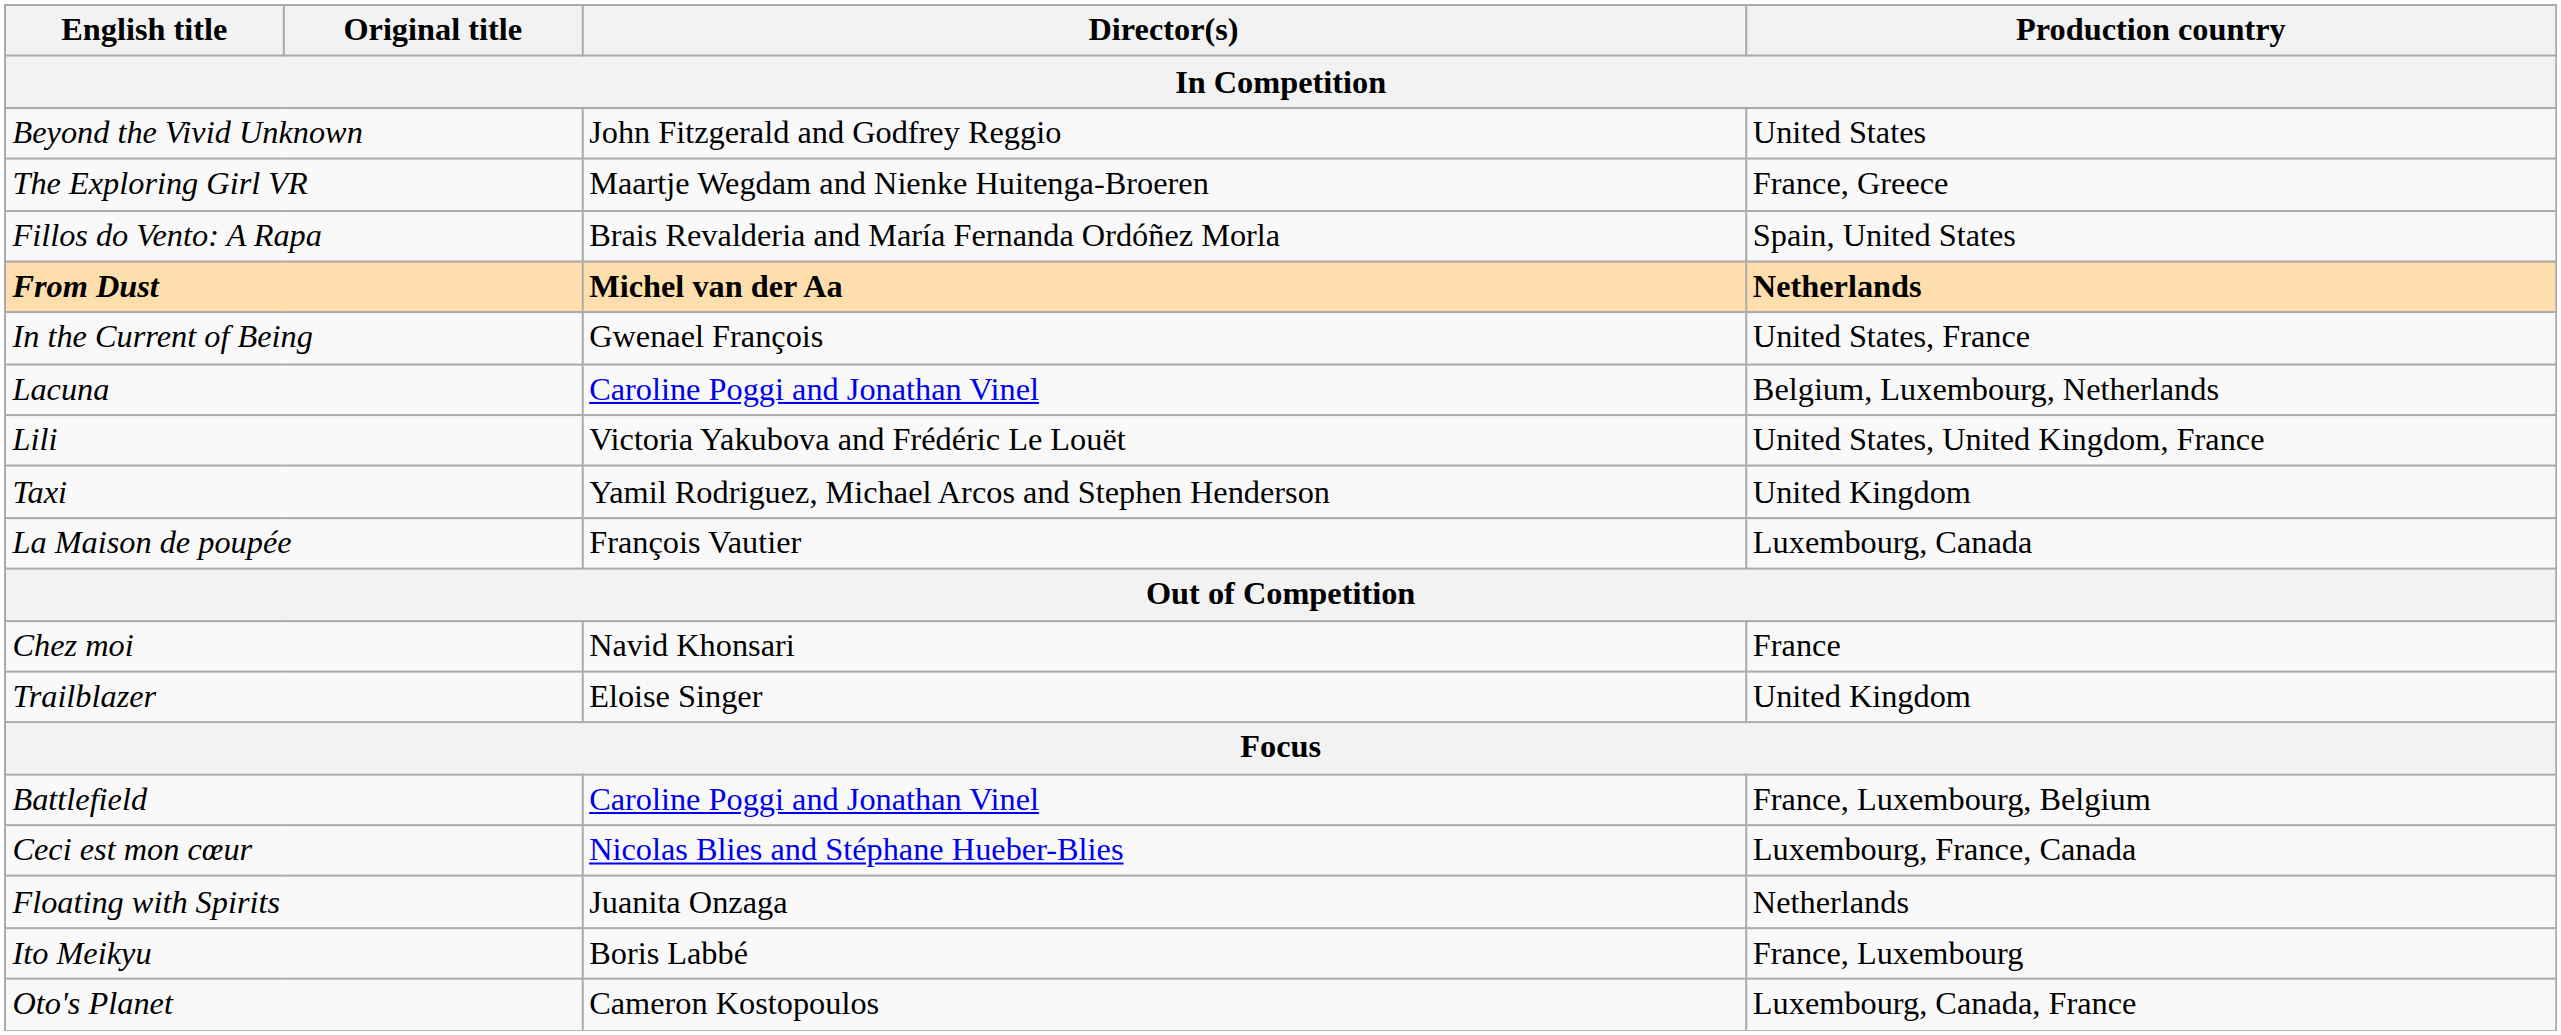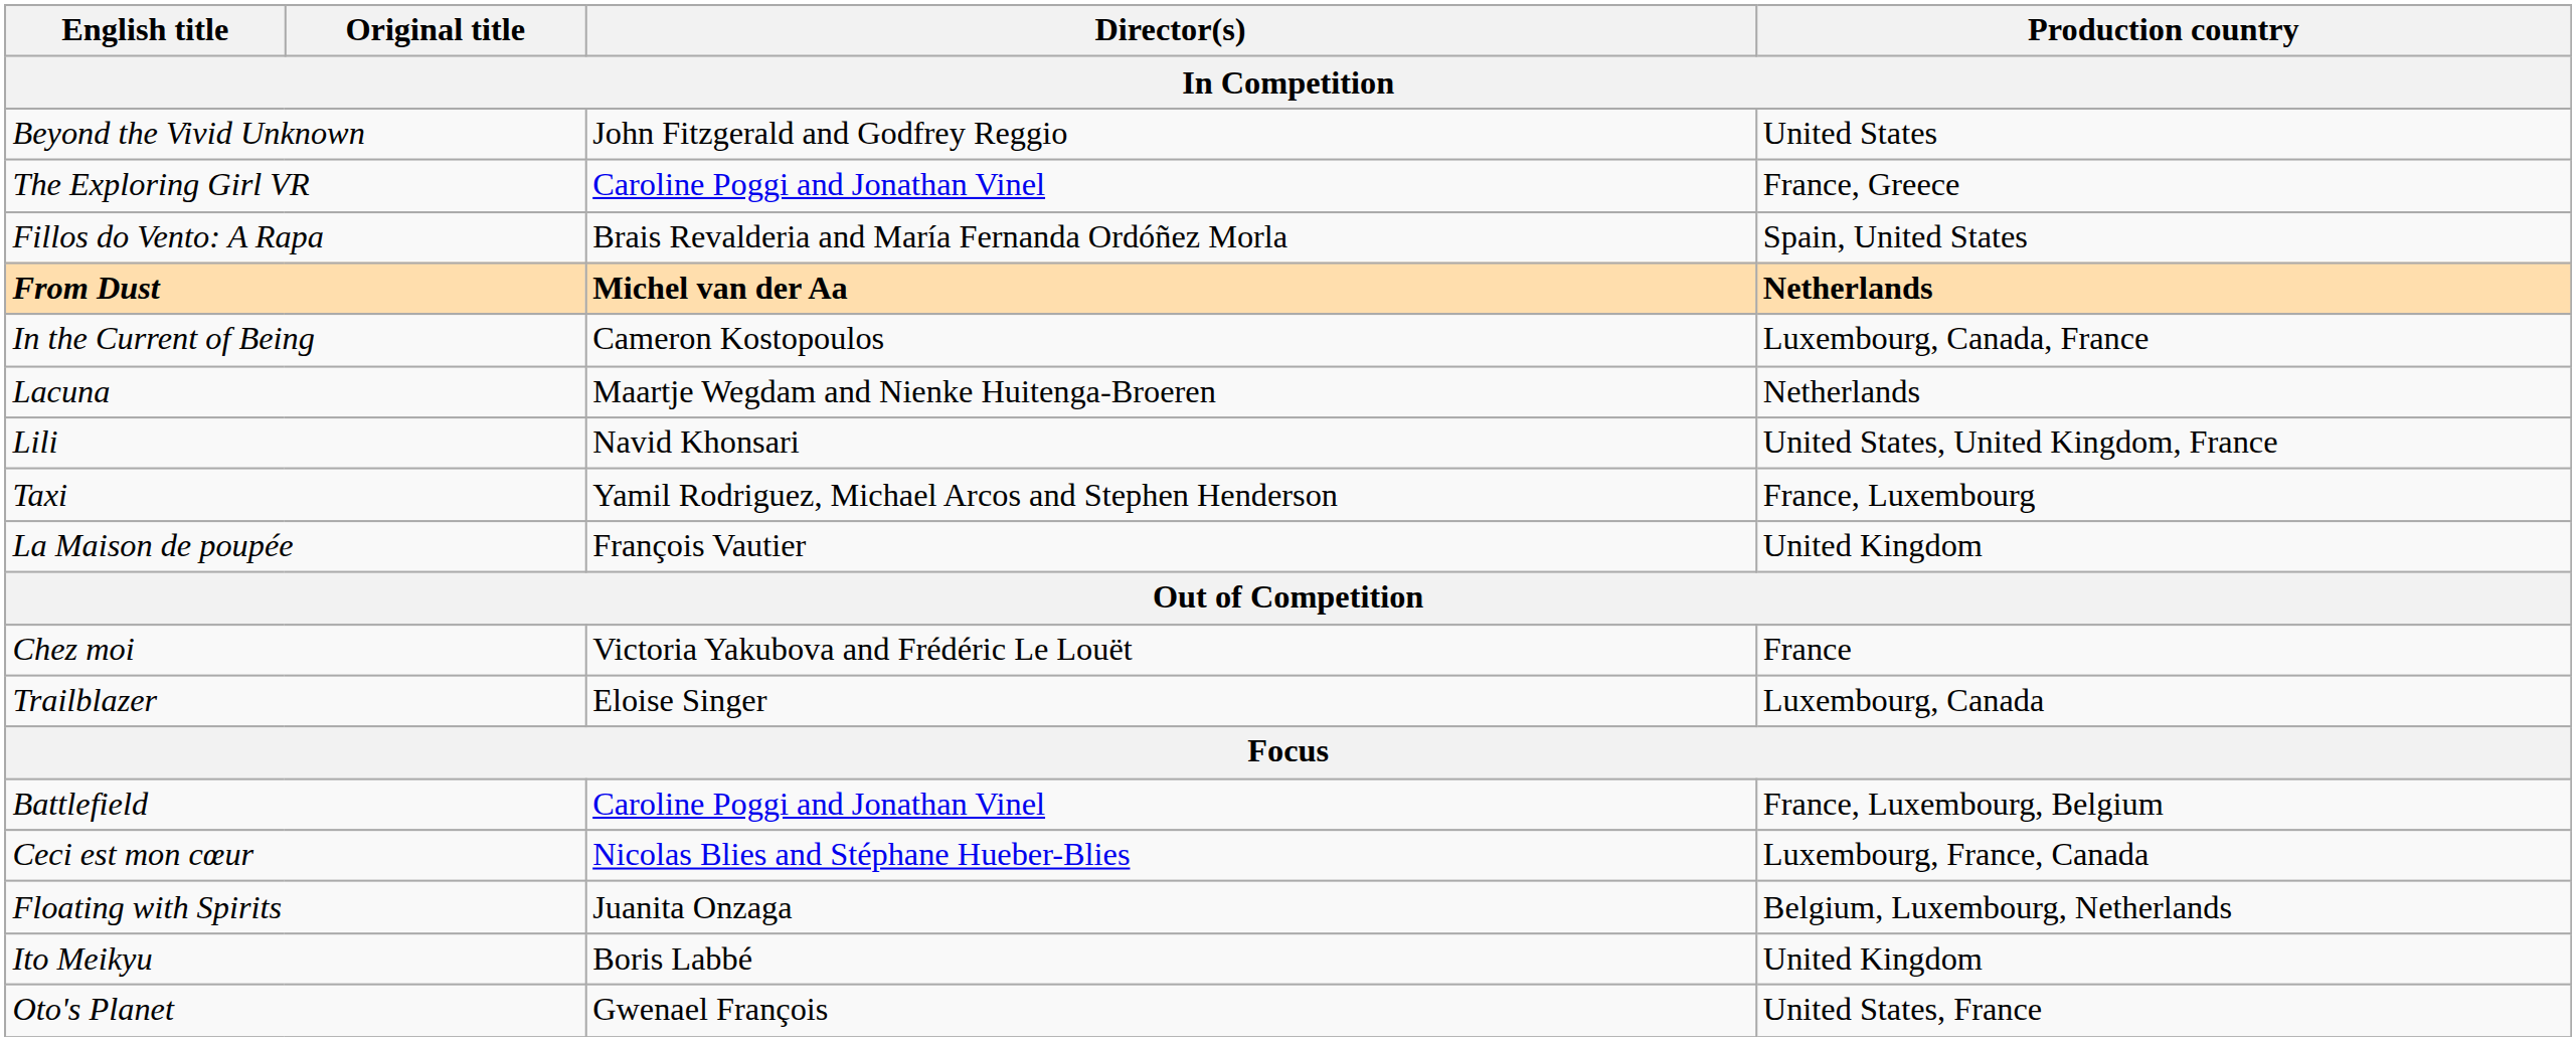 <table class="wikitable" style="width:100%; margin-bottom:4px">
 <tr>
 <th>English title</th>
 <th>Original title</th>
 <th>Director(s)</th>
 <th>Production country</th>
 </tr>
 <tr>
 <th colspan="4">In Competition</th>
 </tr>
 <tr>
 <td colspan="2"><em>Beyond the Vivid Unknown</em></td>
 <td>John Fitzgerald and Godfrey Reggio</td>
 <td>United States</td>
 </tr>
 <tr>
 <td colspan="2"><em>The Exploring Girl VR</em></td>
-<td>Maartje Wegdam and Nienke Huitenga-Broeren</td>
+<td><a href='#'>Caroline Poggi and Jonathan Vinel</a></td>
 <td>France, Greece</td>
 </tr>
 <tr>
 <td colspan="2"><em>Fillos do Vento: A Rapa</em></td>
 <td>Brais Revalderia and María Fernanda Ordóñez Morla</td>
 <td>Spain, United States</td>
 </tr>
 <tr style="background:#FFDEAD;">
 <td colspan="2"><strong><em>From Dust</em></strong></td>
 <td><strong>Michel van der Aa</strong></td>
 <td><strong>Netherlands</strong></td>
 </tr>
 <tr>
 <td colspan="2"><em>In the Current of Being</em></td>
-<td>Gwenael François</td>
-<td>United States, France</td>
+<td>Cameron Kostopoulos</td>
+<td>Luxembourg, Canada, France</td>
 </tr>
 <tr>
 <td colspan="2"><em>Lacuna</em></td>
-<td><a href='#'>Caroline Poggi and Jonathan Vinel</a></td>
-<td>Belgium, Luxembourg, Netherlands</td>
+<td>Maartje Wegdam and Nienke Huitenga-Broeren</td>
+<td>Netherlands</td>
 </tr>
 <tr>
 <td colspan="2"><em>Lili</em></td>
-<td>Victoria Yakubova and Frédéric Le Louët</td>
+<td>Navid Khonsari</td>
 <td>United States, United Kingdom, France</td>
 </tr>
 <tr>
 <td colspan="2"><em>Taxi</em></td>
 <td>Yamil Rodriguez, Michael Arcos and Stephen Henderson</td>
-<td>United Kingdom</td>
+<td>France, Luxembourg</td>
 </tr>
 <tr>
 <td colspan="2"><em>La Maison de poupée</em></td>
 <td>François Vautier</td>
-<td>Luxembourg, Canada</td>
+<td>United Kingdom</td>
 </tr>
 <tr>
 <th colspan="4">Out of Competition</th>
 </tr>
 <tr>
 <td colspan="2"><em>Chez moi</em></td>
-<td>Navid Khonsari</td>
+<td>Victoria Yakubova and Frédéric Le Louët</td>
 <td>France</td>
 </tr>
 <tr>
 <td colspan="2"><em>Trailblazer</em></td>
 <td>Eloise Singer</td>
-<td>United Kingdom</td>
+<td>Luxembourg, Canada</td>
 </tr>
 <tr>
 <th colspan="4">Focus</th>
 </tr>
 <tr>
 <td colspan="2"><em>Battlefield</em></td>
 <td><a href='#'>Caroline Poggi and Jonathan Vinel</a></td>
 <td>France, Luxembourg, Belgium</td>
 </tr>
 <tr>
 <td colspan="2"><em>Ceci est mon cœur</em></td>
 <td><a href='#'>Nicolas Blies and Stéphane Hueber-Blies</a></td>
 <td>Luxembourg, France, Canada</td>
 </tr>
 <tr>
 <td colspan="2"><em>Floating with Spirits</em></td>
 <td>Juanita Onzaga</td>
-<td>Netherlands</td>
+<td>Belgium, Luxembourg, Netherlands</td>
 </tr>
 <tr>
 <td colspan="2"><em>Ito Meikyu</em></td>
 <td>Boris Labbé</td>
-<td>France, Luxembourg</td>
+<td>United Kingdom</td>
 </tr>
 <tr>
 <td colspan="2"><em>Oto's Planet</em></td>
-<td>Cameron Kostopoulos</td>
-<td>Luxembourg, Canada, France</td>
+<td>Gwenael François</td>
+<td>United States, France</td>
 </tr>
 </table>
